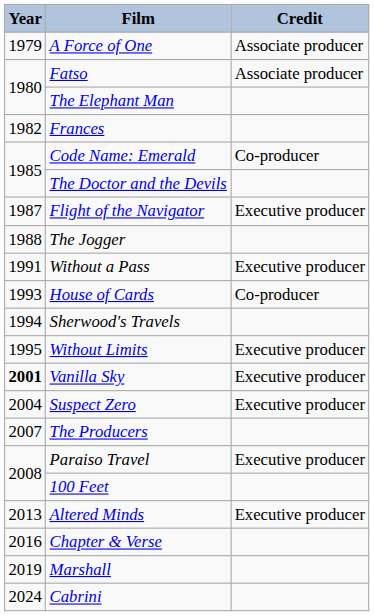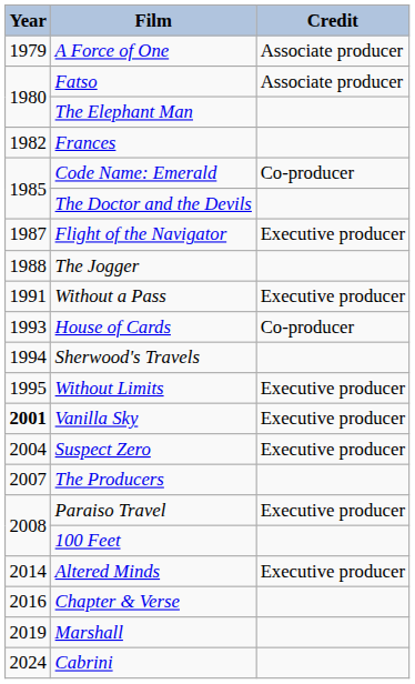 <table class="wikitable" style="font-size:95%;">
 <tr>
 <th style="background:#B0C4DE;">Year</th>
 <th style="background:#B0C4DE;">Film</th>
 <th style="background:#B0C4DE;">Credit</th>
 </tr>
 <tr>
 <td>1979</td>
 <td><em><a href='#'>A Force of One</a></em></td>
 <td>Associate producer</td>
 </tr>
 <tr>
 <td rowspan=2>1980</td>
 <td><em><a href='#'>Fatso</a></em></td>
 <td>Associate producer</td>
 </tr>
 <tr>
 <td><em><a href='#'>The Elephant Man</a></em></td>
 <td></td>
 </tr>
 <tr>
 <td>1982</td>
 <td><em><a href='#'>Frances</a></em></td>
 <td></td>
 </tr>
 <tr>
 <td rowspan=2>1985</td>
 <td><em><a href='#'>Code Name: Emerald</a></em></td>
 <td>Co-producer</td>
 </tr>
 <tr>
 <td><em><a href='#'>The Doctor and the Devils</a></em></td>
 <td></td>
 </tr>
 <tr>
 <td>1987</td>
 <td><em><a href='#'>Flight of the Navigator</a></em></td>
 <td>Executive producer</td>
 </tr>
 <tr>
 <td>1988</td>
 <td><em>The Jogger</em></td>
 <td></td>
 </tr>
 <tr>
 <td>1991</td>
 <td><em>Without a Pass</em></td>
 <td>Executive producer</td>
 </tr>
 <tr>
 <td>1993</td>
 <td><em><a href='#'>House of Cards</a></em></td>
 <td>Co-producer</td>
 </tr>
 <tr>
 <td>1994</td>
 <td><em>Sherwood's Travels</em></td>
 <td></td>
 </tr>
 <tr>
 <td>1995</td>
 <td><em><a href='#'>Without Limits</a></em></td>
 <td>Executive producer</td>
 </tr>
 <tr>
 <td><strong>2001</strong></td>
 <td><em><a href='#'>Vanilla Sky</a></em></td>
 <td>Executive producer</td>
 </tr>
 <tr>
 <td>2004</td>
 <td><em><a href='#'>Suspect Zero</a></em></td>
 <td>Executive producer</td>
 </tr>
 <tr>
 <td>2007</td>
 <td><em><a href='#'>The Producers</a></em></td>
 <td></td>
 </tr>
 <tr>
 <td rowspan=2>2008</td>
 <td><em>Paraiso Travel</em></td>
 <td>Executive producer</td>
 </tr>
 <tr>
 <td><em><a href='#'>100 Feet</a></em></td>
 <td></td>
 </tr>
 <tr>
-<td>2013</td>
+<td>2014</td>
 <td><em><a href='#'>Altered Minds</a></em></td>
 <td>Executive producer</td>
 </tr>
 <tr>
 <td>2016</td>
 <td><em><a href='#'>Chapter & Verse</a></em></td>
 <td></td>
 </tr>
 <tr>
 <td>2019</td>
 <td><em><a href='#'>Marshall</a></em></td>
 <td></td>
 </tr>
 <tr>
 <td>2024</td>
 <td><em><a href='#'>Cabrini</a></em></td>
 <td></td>
 </tr>
 </table>
